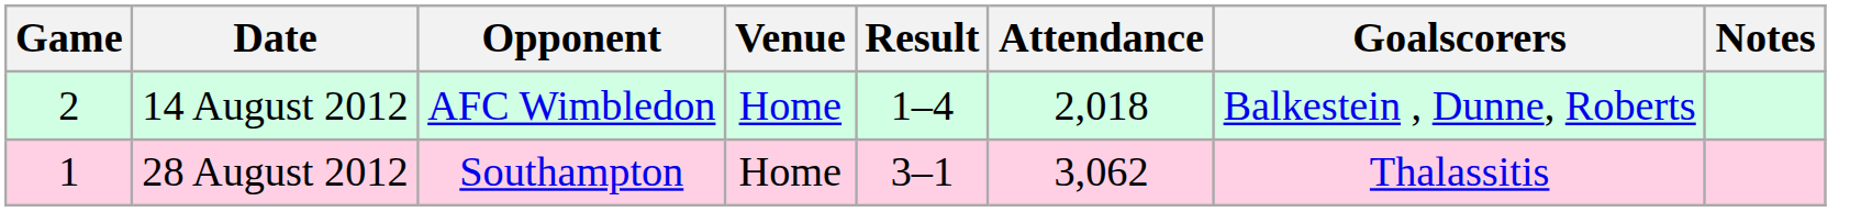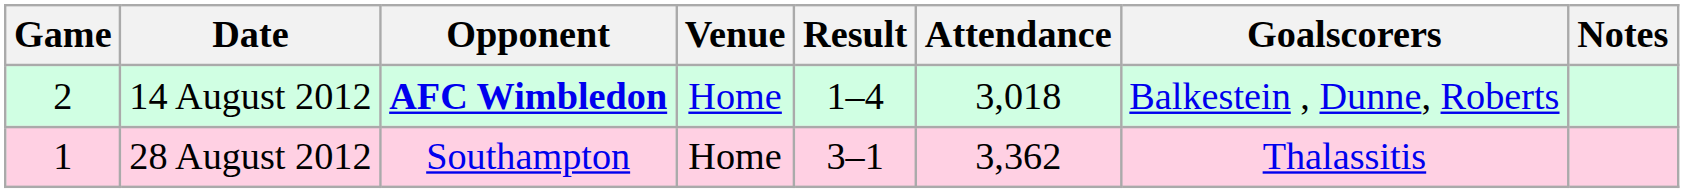 <table class="wikitable" style="text-align: center">
 <tr>
 <th>Game</th>
 <th>Date</th>
 <th>Opponent</th>
 <th>Venue</th>
 <th>Result</th>
 <th>Attendance</th>
 <th>Goalscorers</th>
 <th>Notes</th>
 </tr>
 <tr style="background: #d0ffe3;">
 <td align="center">2</td>
 <td>14 August 2012</td>
-<td><a href='#'>AFC Wimbledon</a></td>
+<td><strong><a href='#'>AFC Wimbledon</a></strong></td>
 <td><a href='#'>Home</a></td>
 <td>1–4</td>
-<td>2,018</td>
+<td>3,018</td>
 <td><a href='#'>Balkestein</a> , <a href='#'>Dunne</a>, <a href='#'>Roberts</a></td>
 <td></td>
 </tr>
 <tr style="background: #ffd0e3;">
 <td align="center">1</td>
 <td>28 August 2012</td>
 <td><a href='#'>Southampton</a></td>
 <td>Home</td>
 <td>3–1</td>
-<td>3,062</td>
+<td>3,362</td>
 <td><a href='#'>Thalassitis</a></td>
 <td></td>
 </tr>
 </table>
